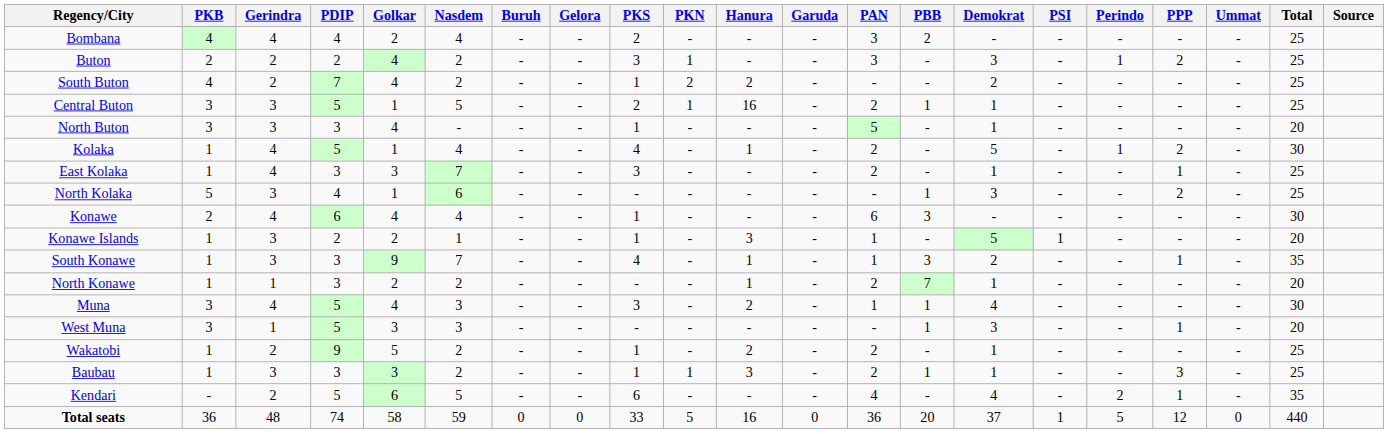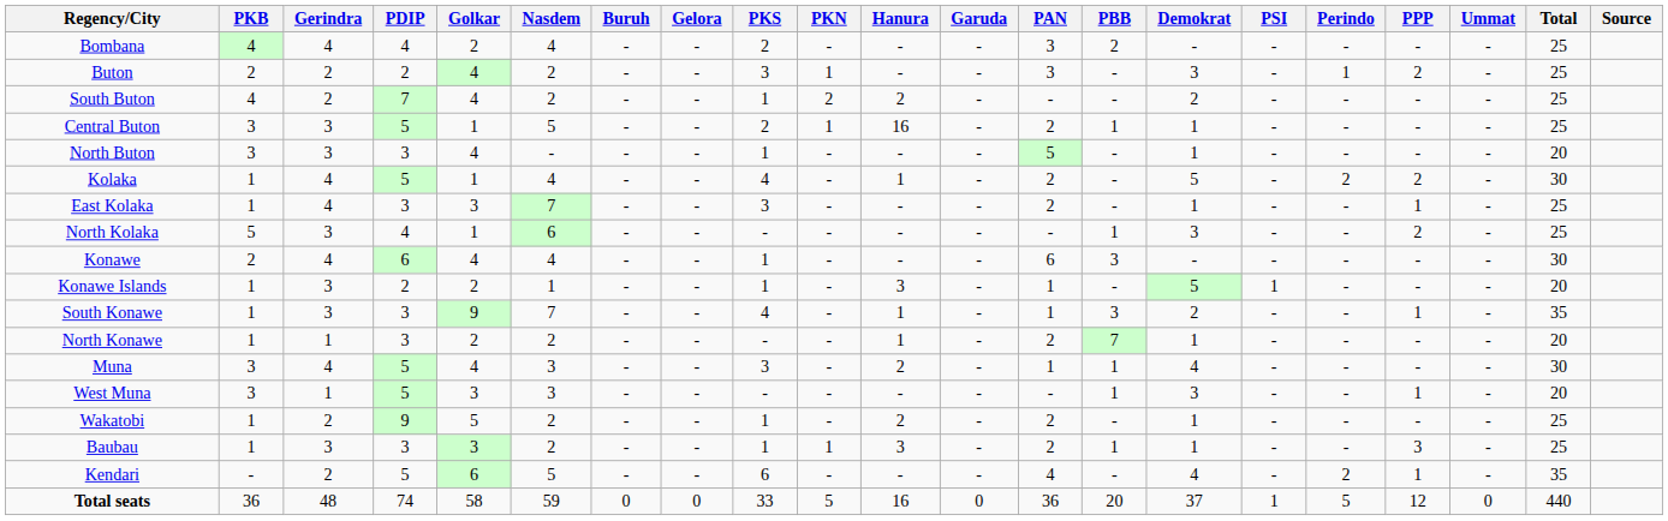 <table class="wikitable sortable" style="text-align:center">
 <tr>
 <th scope=col width=10%>Regency/City</th>
 <th scope=col width=3%><a href='#'>PKB</a></th>
 <th scope=col width=3%><a href='#'>Gerindra</a></th>
 <th scope=col width=3%><a href='#'>PDIP</a></th>
 <th scope=col width=3%><a href='#'>Golkar</a></th>
 <th scope=col width=3%><a href='#'>Nasdem</a></th>
 <th scope=col width=3%><a href='#'>Buruh</a></th>
 <th scope=col width=3%><a href='#'>Gelora</a></th>
 <th scope=col width=3%><a href='#'>PKS</a></th>
 <th scope=col width=3%><a href='#'>PKN</a></th>
 <th scope=col width=3%><a href='#'>Hanura</a></th>
 <th scope=col width=3%><a href='#'>Garuda</a></th>
 <th scope=col width=3%><a href='#'>PAN</a></th>
 <th scope=col width=3%><a href='#'>PBB</a></th>
 <th scope=col width=3%><a href='#'>Demokrat</a></th>
 <th scope=col width=3%><a href='#'>PSI</a></th>
 <th scope=col width=3%><a href='#'>Perindo</a></th>
 <th scope=col width=3%><a href='#'>PPP</a></th>
 <th scope=col width=3%><a href='#'>Ummat</a></th>
 <th scope=col width=3%>Total</th>
 <th scope=col width=3%>Source</th>
 </tr>
 <tr>
 <td><a href='#'>Bombana</a></td>
 <td style="background:#cfc;">4</td>
 <td>4</td>
 <td>4</td>
 <td>2</td>
 <td>4</td>
 <td>-</td>
 <td>-</td>
 <td>2</td>
 <td>-</td>
 <td>-</td>
 <td>-</td>
 <td>3</td>
 <td>2</td>
 <td>-</td>
 <td>-</td>
 <td>-</td>
 <td>-</td>
 <td>-</td>
 <td>25</td>
 <td></td>
 </tr>
 <tr>
 <td><a href='#'>Buton</a></td>
 <td>2</td>
 <td>2</td>
 <td>2</td>
 <td style="background:#cfc;">4</td>
 <td>2</td>
 <td>-</td>
 <td>-</td>
 <td>3</td>
 <td>1</td>
 <td>-</td>
 <td>-</td>
 <td>3</td>
 <td>-</td>
 <td>3</td>
 <td>-</td>
 <td>1</td>
 <td>2</td>
 <td>-</td>
 <td>25</td>
 <td></td>
 </tr>
 <tr>
 <td><a href='#'>South Buton</a></td>
 <td>4</td>
 <td>2</td>
 <td style="background:#cfc;">7</td>
 <td>4</td>
 <td>2</td>
 <td>-</td>
 <td>-</td>
 <td>1</td>
 <td>2</td>
 <td>2</td>
 <td>-</td>
 <td>-</td>
 <td>-</td>
 <td>2</td>
 <td>-</td>
 <td>-</td>
 <td>-</td>
 <td>-</td>
 <td>25</td>
 <td></td>
 </tr>
 <tr>
 <td><a href='#'>Central Buton</a></td>
 <td>3</td>
 <td>3</td>
 <td style="background:#cfc;">5</td>
 <td>1</td>
 <td>5</td>
 <td>-</td>
 <td>-</td>
 <td>2</td>
 <td>1</td>
 <td>16</td>
 <td>-</td>
 <td>2</td>
 <td>1</td>
 <td>1</td>
 <td>-</td>
 <td>-</td>
 <td>-</td>
 <td>-</td>
 <td>25</td>
 <td></td>
 </tr>
 <tr>
 <td><a href='#'>North Buton</a></td>
 <td>3</td>
 <td>3</td>
 <td>3</td>
 <td>4</td>
 <td>-</td>
 <td>-</td>
 <td>-</td>
 <td>1</td>
 <td>-</td>
 <td>-</td>
 <td>-</td>
 <td style="background:#cfc;">5</td>
 <td>-</td>
 <td>1</td>
 <td>-</td>
 <td>-</td>
 <td>-</td>
 <td>-</td>
 <td>20</td>
 <td></td>
 </tr>
 <tr>
 <td><a href='#'>Kolaka</a></td>
 <td>1</td>
 <td>4</td>
 <td style="background:#cfc;">5</td>
 <td>1</td>
 <td>4</td>
 <td>-</td>
 <td>-</td>
 <td>4</td>
 <td>-</td>
 <td>1</td>
 <td>-</td>
 <td>2</td>
 <td>-</td>
 <td>5</td>
 <td>-</td>
-<td>1</td>
+<td>2</td>
 <td>2</td>
 <td>-</td>
 <td>30</td>
 <td></td>
 </tr>
 <tr>
 <td><a href='#'>East Kolaka</a></td>
 <td>1</td>
 <td>4</td>
 <td>3</td>
 <td>3</td>
 <td style="background:#cfc;">7</td>
 <td>-</td>
 <td>-</td>
 <td>3</td>
 <td>-</td>
 <td>-</td>
 <td>-</td>
 <td>2</td>
 <td>-</td>
 <td>1</td>
 <td>-</td>
 <td>-</td>
 <td>1</td>
 <td>-</td>
 <td>25</td>
 <td></td>
 </tr>
 <tr>
 <td><a href='#'>North Kolaka</a></td>
 <td>5</td>
 <td>3</td>
 <td>4</td>
 <td>1</td>
 <td style="background:#cfc;">6</td>
 <td>-</td>
 <td>-</td>
 <td>-</td>
 <td>-</td>
 <td>-</td>
 <td>-</td>
 <td>-</td>
 <td>1</td>
 <td>3</td>
 <td>-</td>
 <td>-</td>
 <td>2</td>
 <td>-</td>
 <td>25</td>
 <td></td>
 </tr>
 <tr>
 <td><a href='#'>Konawe</a></td>
 <td>2</td>
 <td>4</td>
 <td style="background:#cfc;">6</td>
 <td>4</td>
 <td>4</td>
 <td>-</td>
 <td>-</td>
 <td>1</td>
 <td>-</td>
 <td>-</td>
 <td>-</td>
 <td>6</td>
 <td>3</td>
 <td>-</td>
 <td>-</td>
 <td>-</td>
 <td>-</td>
 <td>-</td>
 <td>30</td>
 <td></td>
 </tr>
 <tr>
 <td><a href='#'>Konawe Islands</a></td>
 <td>1</td>
 <td>3</td>
 <td>2</td>
 <td>2</td>
 <td>1</td>
 <td>-</td>
 <td>-</td>
 <td>1</td>
 <td>-</td>
 <td>3</td>
 <td>-</td>
 <td>1</td>
 <td>-</td>
 <td style="background:#cfc;">5</td>
 <td>1</td>
 <td>-</td>
 <td>-</td>
 <td>-</td>
 <td>20</td>
 <td></td>
 </tr>
 <tr>
 <td><a href='#'>South Konawe</a></td>
 <td>1</td>
 <td>3</td>
 <td>3</td>
 <td style="background:#cfc;">9</td>
 <td>7</td>
 <td>-</td>
 <td>-</td>
 <td>4</td>
 <td>-</td>
 <td>1</td>
 <td>-</td>
 <td>1</td>
 <td>3</td>
 <td>2</td>
 <td>-</td>
 <td>-</td>
 <td>1</td>
 <td>-</td>
 <td>35</td>
 <td></td>
 </tr>
 <tr>
 <td><a href='#'>North Konawe</a></td>
 <td>1</td>
 <td>1</td>
 <td>3</td>
 <td>2</td>
 <td>2</td>
 <td>-</td>
 <td>-</td>
 <td>-</td>
 <td>-</td>
 <td>1</td>
 <td>-</td>
 <td>2</td>
 <td style="background:#cfc;">7</td>
 <td>1</td>
 <td>-</td>
 <td>-</td>
 <td>-</td>
 <td>-</td>
 <td>20</td>
 <td></td>
 </tr>
 <tr>
 <td><a href='#'>Muna</a></td>
 <td>3</td>
 <td>4</td>
 <td style="background:#cfc;">5</td>
 <td>4</td>
 <td>3</td>
 <td>-</td>
 <td>-</td>
 <td>3</td>
 <td>-</td>
 <td>2</td>
 <td>-</td>
 <td>1</td>
 <td>1</td>
 <td>4</td>
 <td>-</td>
 <td>-</td>
 <td>-</td>
 <td>-</td>
 <td>30</td>
 <td></td>
 </tr>
 <tr>
 <td><a href='#'>West Muna</a></td>
 <td>3</td>
 <td>1</td>
 <td style="background:#cfc;">5</td>
 <td>3</td>
 <td>3</td>
 <td>-</td>
 <td>-</td>
 <td>-</td>
 <td>-</td>
 <td>-</td>
 <td>-</td>
 <td>-</td>
 <td>1</td>
 <td>3</td>
 <td>-</td>
 <td>-</td>
 <td>1</td>
 <td>-</td>
 <td>20</td>
 <td></td>
 </tr>
 <tr>
 <td><a href='#'>Wakatobi</a></td>
 <td>1</td>
 <td>2</td>
 <td style="background:#cfc;">9</td>
 <td>5</td>
 <td>2</td>
 <td>-</td>
 <td>-</td>
 <td>1</td>
 <td>-</td>
 <td>2</td>
 <td>-</td>
 <td>2</td>
 <td>-</td>
 <td>1</td>
 <td>-</td>
 <td>-</td>
 <td>-</td>
 <td>-</td>
 <td>25</td>
 <td></td>
 </tr>
 <tr>
 <td><a href='#'>Baubau</a></td>
 <td>1</td>
 <td>3</td>
 <td>3</td>
 <td style="background:#cfc;">3</td>
 <td>2</td>
 <td>-</td>
 <td>-</td>
 <td>1</td>
 <td>1</td>
 <td>3</td>
 <td>-</td>
 <td>2</td>
 <td>1</td>
 <td>1</td>
 <td>-</td>
 <td>-</td>
 <td>3</td>
 <td>-</td>
 <td>25</td>
 <td></td>
 </tr>
 <tr>
 <td><a href='#'>Kendari</a></td>
 <td>-</td>
 <td>2</td>
 <td>5</td>
 <td style="background:#cfc;">6</td>
 <td>5</td>
 <td>-</td>
 <td>-</td>
 <td>6</td>
 <td>-</td>
 <td>-</td>
 <td>-</td>
 <td>4</td>
 <td>-</td>
 <td>4</td>
 <td>-</td>
 <td>2</td>
 <td>1</td>
 <td>-</td>
 <td>35</td>
 <td></td>
 </tr>
 <tr>
 <td><strong>Total seats</strong></td>
 <td>36</td>
 <td>48</td>
 <td>74</td>
 <td>58</td>
 <td>59</td>
 <td>0</td>
 <td>0</td>
 <td>33</td>
 <td>5</td>
 <td>16</td>
 <td>0</td>
 <td>36</td>
 <td>20</td>
 <td>37</td>
 <td>1</td>
 <td>5</td>
 <td>12</td>
 <td>0</td>
 <td>440</td>
 </tr>
 </table>
